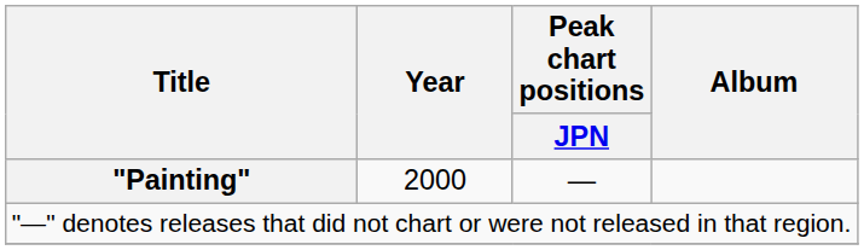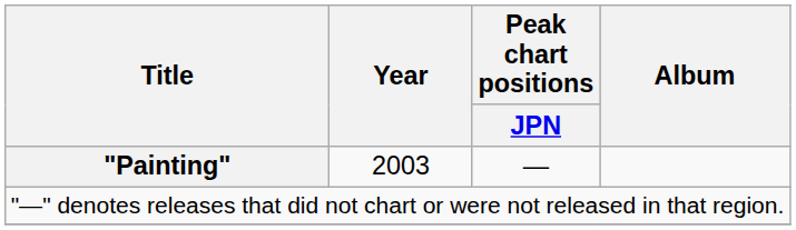 <table class="wikitable plainrowheaders" style="text-align:center;">
 <tr>
 <th rowspan="2" style="width:12em;">Title</th>
 <th rowspan="2">Year</th>
 <th colspan="1">Peak chart positions</th>
 <th rowspan="2">Album</th>
 </tr>
 <tr>
 <th width="30"><a href='#'>JPN</a></th>
 </tr>
 <tr>
 <th scope="row">"Painting"</th>
-<td>2000</td>
+<td>2003</td>
 <td>—</td>
 <td></td>
 </tr>
 <tr>
 <td colspan="5" style="font-size:90%;">"—" denotes releases that did not chart or were not released in that region.</td>
 </tr>
 <tr>
 </tr>
 </table>
